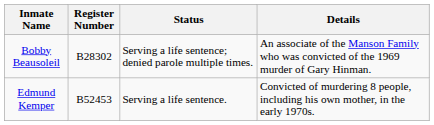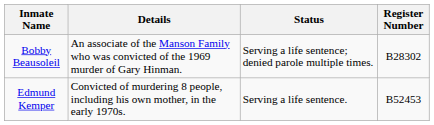 <table class="wikitable sortable">
 <tr>
 <th width=13%>Inmate Name</th>
+<th width=35%>Details</th>
+<th width=28%>Status</th>
 <th width=10%>Register Number</th>
-<th width=28%>Status</th>
-<th width=35%>Details</th>
 </tr>
 <tr>
 <td style="text-align:center;"><a href='#'>Bobby Beausoleil</a></td>
+<td>An associate of the <a href='#'>Manson Family</a> who was convicted of the 1969 murder of Gary Hinman.</td>
+<td>Serving a life sentence; denied parole multiple times.</td>
 <td style="text-align:center;">B28302</td>
-<td>Serving a life sentence; denied parole multiple times.</td>
-<td>An associate of the <a href='#'>Manson Family</a> who was convicted of the 1969 murder of Gary Hinman.</td>
 </tr>
 <tr>
 <td style="text-align:center;"><a href='#'>Edmund Kemper</a></td>
+<td>Convicted of murdering 8 people, including his own mother, in the early 1970s.</td>
+<td>Serving a life sentence.</td>
 <td style="text-align:center;">B52453</td>
-<td>Serving a life sentence.</td>
-<td>Convicted of murdering 8 people, including his own mother, in the early 1970s.</td>
 </tr>
 </table>
